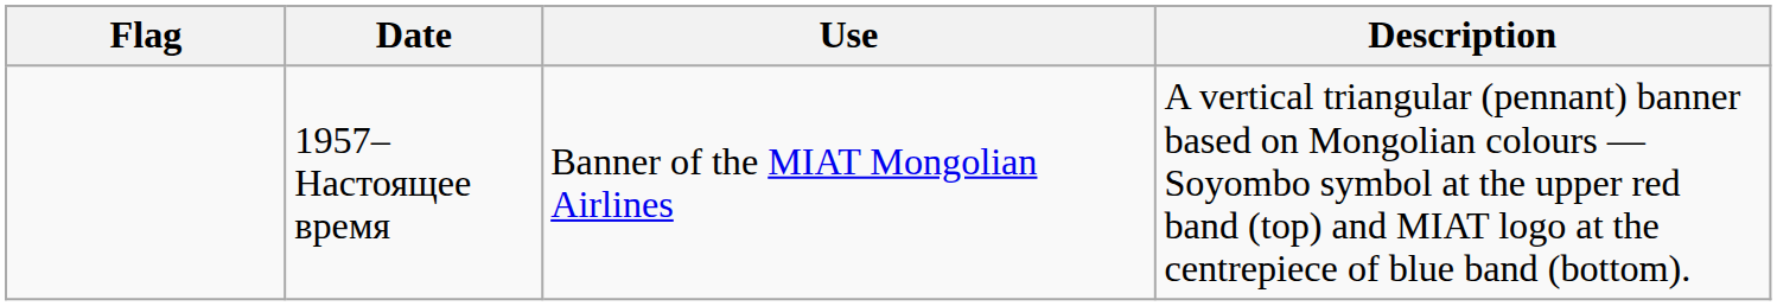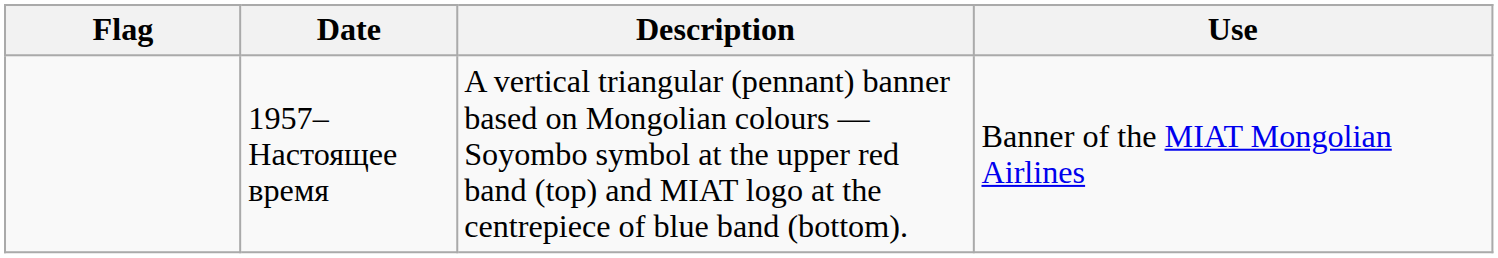 <table class="wikitable">
 <tr>
 <th style="width:110px;">Flag</th>
 <th style="width:100px;">Date</th>
+<th style="width:250px;">Description</th>
 <th style="width:250px;">Use</th>
-<th style="width:250px;">Description</th>
 </tr>
 <tr>
 <td></td>
 <td>1957–Настоящее время</td>
+<td>A vertical triangular (pennant) banner based on Mongolian colours — Soyombo symbol at the upper red band (top) and MIAT logo at the centrepiece of blue band (bottom).</td>
 <td>Banner of the <a href='#'>MIAT Mongolian Airlines</a></td>
-<td>A vertical triangular (pennant) banner based on Mongolian colours — Soyombo symbol at the upper red band (top) and MIAT logo at the centrepiece of blue band (bottom).</td>
 </tr>
 </table>
